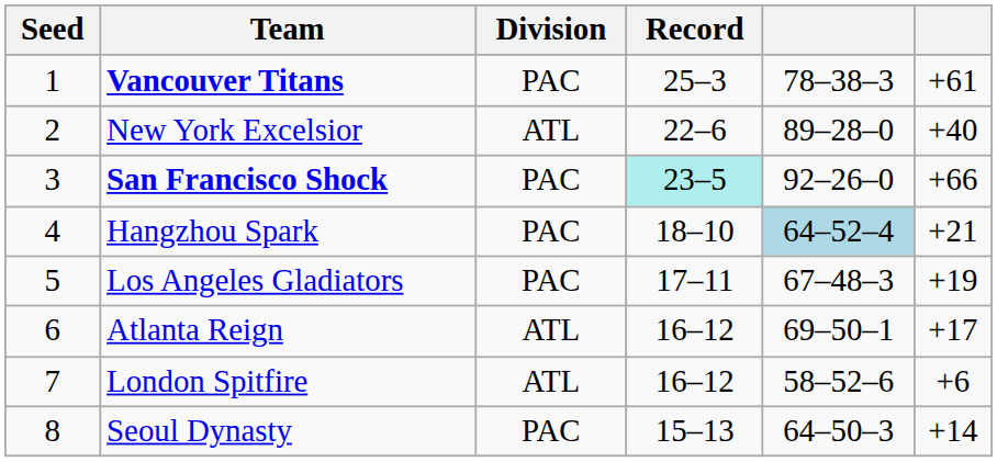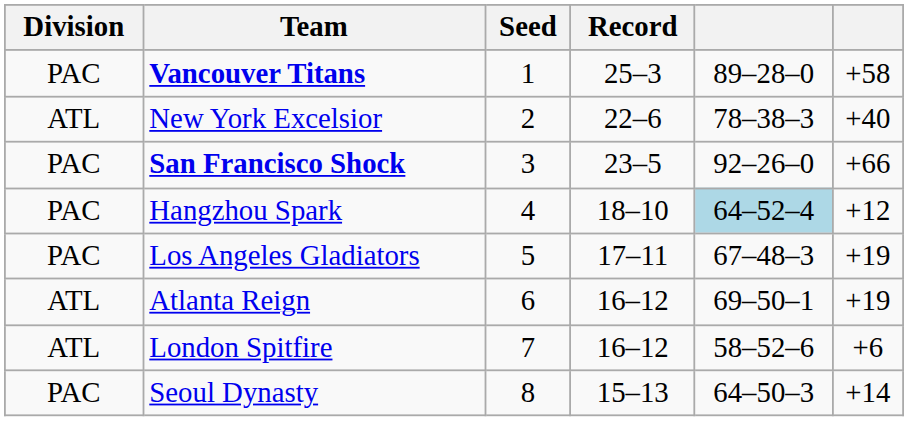 <table class="wikitable"  style="text-align:center; width:500px; ">
 <tr>
+<th>Division</th>
+<th>Team</th>
 <th>Seed</th>
-<th>Team</th>
-<th>Division</th>
 <th>Record</th>
 <th></th>
 <th></th>
 </tr>
 <tr>
+<td>PAC</td>
+<td align=left><strong><a href='#'>Vancouver Titans</a></strong></td>
 <td>1</td>
-<td align=left><strong><a href='#'>Vancouver Titans</a></strong></td>
-<td>PAC</td>
 <td>25–3</td>
-<td>78–38–3</td>
-<td>+61</td>
+<td>89–28–0</td>
+<td>+58</td>
 </tr>
 <tr>
+<td>ATL</td>
+<td align=left><a href='#'>New York Excelsior</a></td>
 <td>2</td>
-<td align=left><a href='#'>New York Excelsior</a></td>
-<td>ATL</td>
 <td>22–6</td>
-<td>89–28–0</td>
+<td>78–38–3</td>
 <td>+40</td>
 </tr>
 <tr>
+<td>PAC</td>
+<td align=left><strong><a href='#'>San Francisco Shock</a></strong></td>
 <td>3</td>
-<td align=left><strong><a href='#'>San Francisco Shock</a></strong></td>
-<td>PAC</td>
-<td style="background: paleturquoise;">23–5</td>
+<td>23–5</td>
 <td>92–26–0</td>
 <td>+66</td>
 </tr>
 <tr>
+<td>PAC</td>
+<td align=left><a href='#'>Hangzhou Spark</a></td>
 <td>4</td>
-<td align=left><a href='#'>Hangzhou Spark</a></td>
-<td>PAC</td>
 <td>18–10</td>
 <td style="background: lightblue;">64–52–4</td>
-<td>+21</td>
+<td>+12</td>
 </tr>
 <tr>
+<td>PAC</td>
+<td align=left><a href='#'>Los Angeles Gladiators</a></td>
 <td>5</td>
-<td align=left><a href='#'>Los Angeles Gladiators</a></td>
-<td>PAC</td>
 <td>17–11</td>
 <td>67–48–3</td>
 <td>+19</td>
 </tr>
 <tr>
+<td>ATL</td>
+<td align=left><a href='#'>Atlanta Reign</a></td>
 <td>6</td>
-<td align=left><a href='#'>Atlanta Reign</a></td>
-<td>ATL</td>
 <td>16–12</td>
 <td>69–50–1</td>
-<td>+17</td>
+<td>+19</td>
 </tr>
 <tr>
+<td>ATL</td>
+<td align=left><a href='#'>London Spitfire</a></td>
 <td>7</td>
-<td align=left><a href='#'>London Spitfire</a></td>
-<td>ATL</td>
 <td>16–12</td>
 <td>58–52–6</td>
 <td>+6</td>
 </tr>
 <tr>
+<td>PAC</td>
+<td align=left><a href='#'>Seoul Dynasty</a></td>
 <td>8</td>
-<td align=left><a href='#'>Seoul Dynasty</a></td>
-<td>PAC</td>
 <td>15–13</td>
 <td>64–50–3</td>
 <td>+14</td>
 </tr>
 </table>
